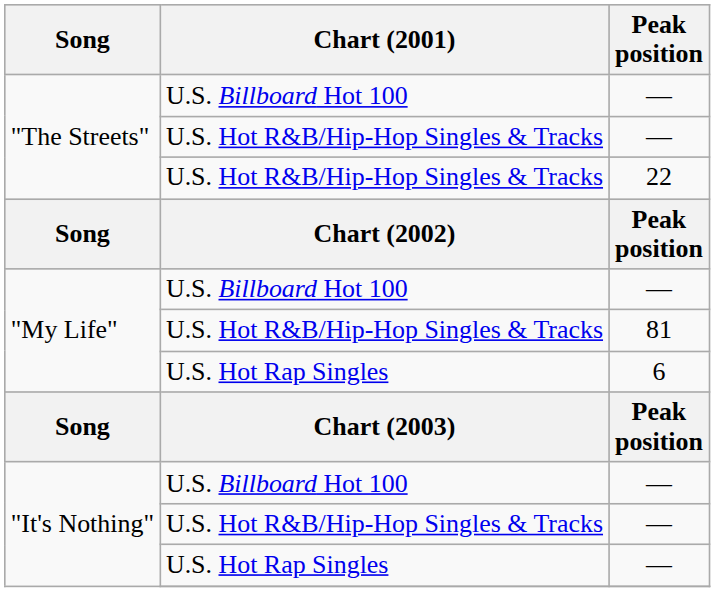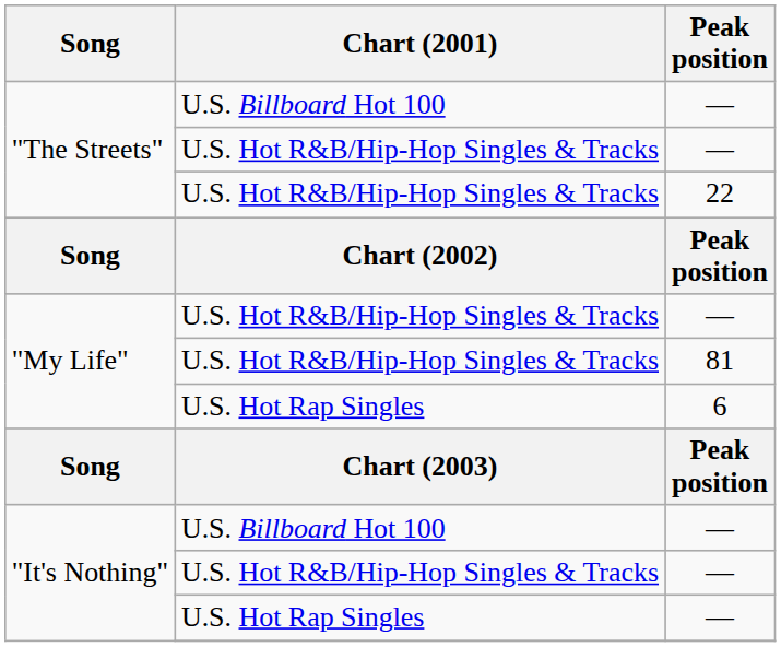 <table class="wikitable">
 <tr>
 <th align="left">Song</th>
 <th align="left">Chart (2001)</th>
 <th style="text-align:center;">Peak<br>position</th>
 </tr>
 <tr>
 <td style="text-align:left;" rowspan="3">"The Streets"</td>
 <td align="left">U.S. <a href='#'><em>Billboard</em> Hot 100</a></td>
 <td style="text-align:center;">—</td>
 </tr>
 <tr>
 <td align="left">U.S. <a href='#'>Hot R&B/Hip-Hop Singles & Tracks</a></td>
 <td style="text-align:center;">—</td>
 </tr>
 <tr>
 <td align="left">U.S. <a href='#'>Hot R&B/Hip-Hop Singles & Tracks</a></td>
 <td style="text-align:center;">22</td>
 </tr>
 <tr>
 <th align="left">Song</th>
 <th align="left">Chart (2002)</th>
 <th style="text-align:center;">Peak<br>position</th>
 </tr>
 <tr>
 <td style="text-align:left;" rowspan="3">"My Life"</td>
-<td align="left">U.S. <a href='#'><em>Billboard</em> Hot 100</a></td>
+<td align="left">U.S. <a href='#'>Hot R&B/Hip-Hop Singles & Tracks</a></td>
 <td style="text-align:center;">—</td>
 </tr>
 <tr>
 <td align="left">U.S. <a href='#'>Hot R&B/Hip-Hop Singles & Tracks</a></td>
 <td style="text-align:center;">81</td>
 </tr>
 <tr>
 <td align="left">U.S. <a href='#'>Hot Rap Singles</a></td>
 <td style="text-align:center;">6</td>
 </tr>
 <tr>
 <th align="left">Song</th>
 <th align="left">Chart (2003)</th>
 <th style="text-align:center;">Peak<br>position</th>
 </tr>
 <tr>
 <td style="text-align:left;" rowspan="4">"It's Nothing"</td>
 <td align="left">U.S. <a href='#'><em>Billboard</em> Hot 100</a></td>
 <td style="text-align:center;">—</td>
 </tr>
 <tr>
 <td align="left">U.S. <a href='#'>Hot R&B/Hip-Hop Singles & Tracks</a></td>
 <td style="text-align:center;">—</td>
 </tr>
 <tr>
 <td align="left">U.S. <a href='#'>Hot Rap Singles</a></td>
 <td style="text-align:center;">—</td>
 </tr>
 <tr>
 </tr>
 </table>
